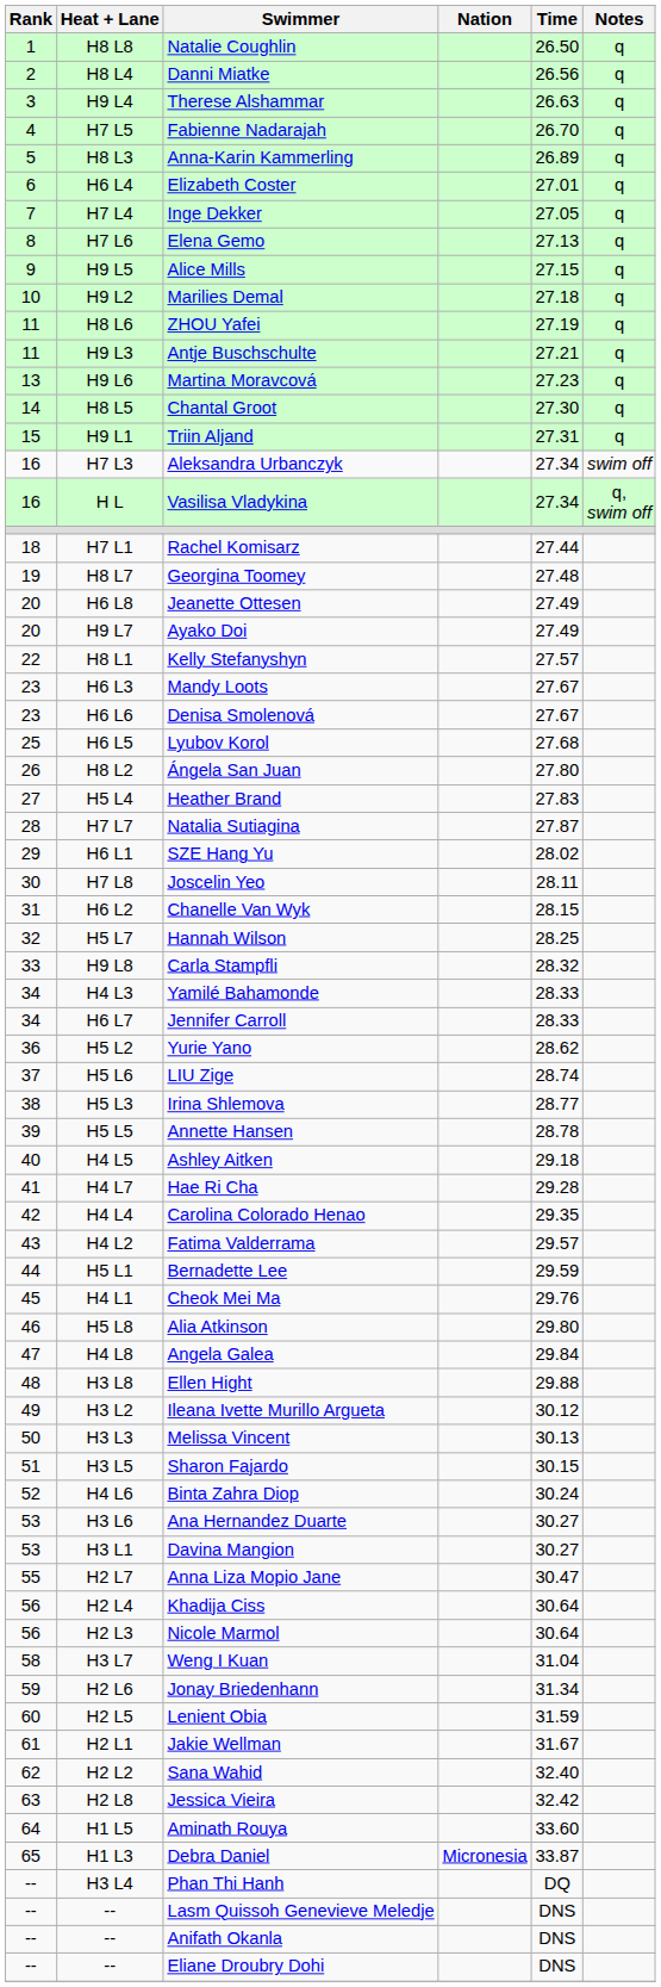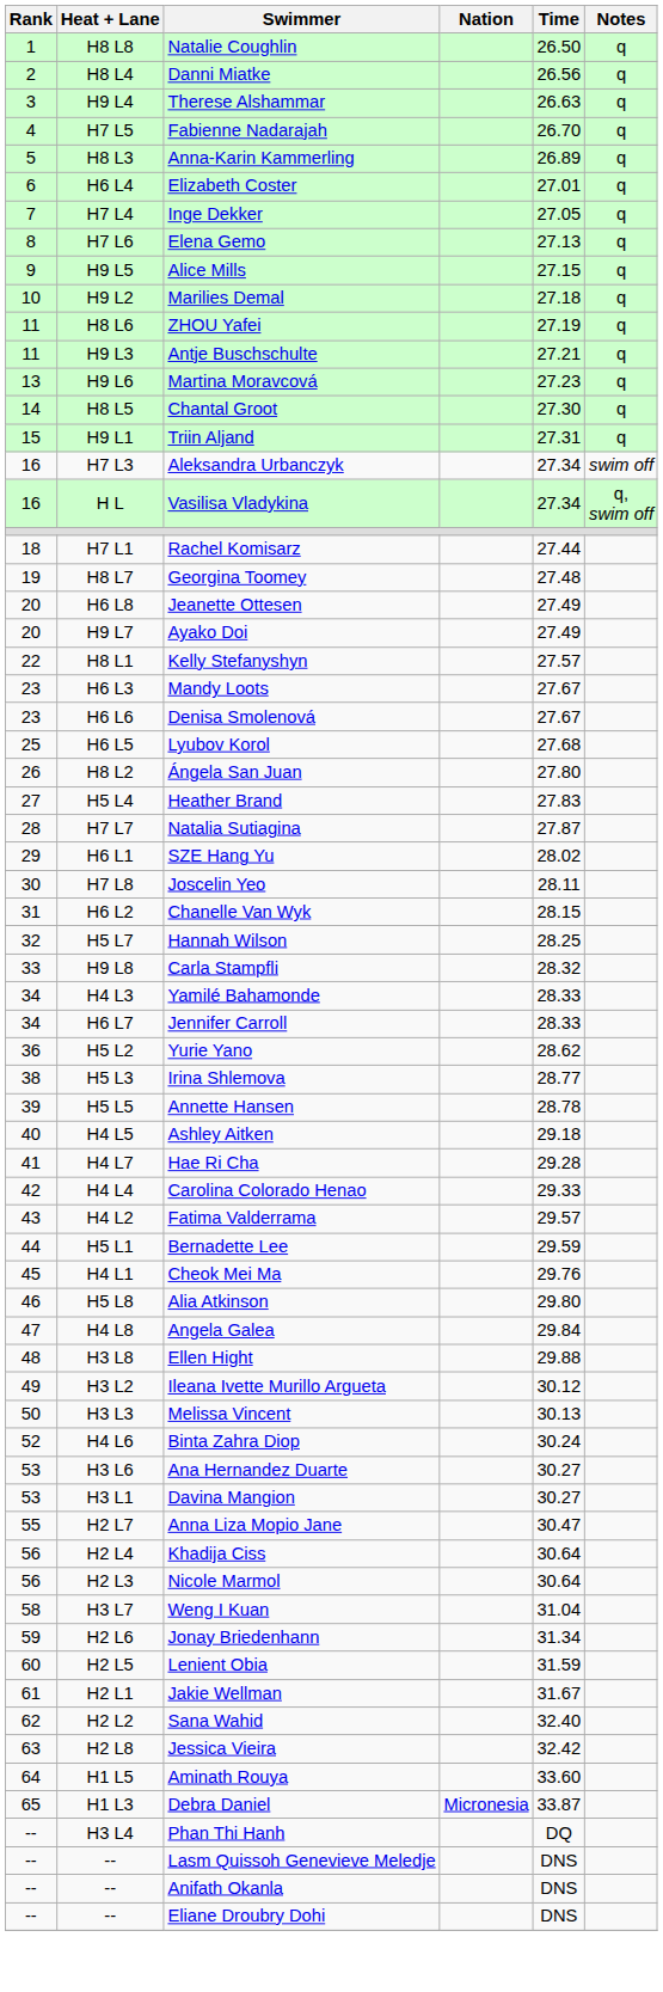 <table class="wikitable sortable" style="text-align:center">
 <tr>
 <th>Rank</th>
 <th>Heat + Lane</th>
 <th>Swimmer</th>
 <th>Nation</th>
 <th>Time</th>
 <th>Notes</th>
 </tr>
 <tr bgcolor=ccffcc>
 <td>1</td>
 <td>H8 L8</td>
 <td align=left><a href='#'>Natalie Coughlin</a></td>
 <td align=left></td>
 <td>26.50</td>
 <td>q</td>
 </tr>
 <tr bgcolor=ccffcc>
 <td>2</td>
 <td>H8 L4</td>
 <td align=left><a href='#'>Danni Miatke</a></td>
 <td align=left></td>
 <td>26.56</td>
 <td>q</td>
 </tr>
 <tr bgcolor=ccffcc>
 <td>3</td>
 <td>H9 L4</td>
 <td align=left><a href='#'>Therese Alshammar</a></td>
 <td align=left></td>
 <td>26.63</td>
 <td>q</td>
 </tr>
 <tr bgcolor=ccffcc>
 <td>4</td>
 <td>H7 L5</td>
 <td align=left><a href='#'>Fabienne Nadarajah</a></td>
 <td align=left></td>
 <td>26.70</td>
 <td>q</td>
 </tr>
 <tr bgcolor=ccffcc>
 <td>5</td>
 <td>H8 L3</td>
 <td align=left><a href='#'>Anna-Karin Kammerling</a></td>
 <td align=left></td>
 <td>26.89</td>
 <td>q</td>
 </tr>
 <tr bgcolor=ccffcc>
 <td>6</td>
 <td>H6 L4</td>
 <td align=left><a href='#'>Elizabeth Coster</a></td>
 <td align=left></td>
 <td>27.01</td>
 <td>q</td>
 </tr>
 <tr bgcolor=ccffcc>
 <td>7</td>
 <td>H7 L4</td>
 <td align=left><a href='#'>Inge Dekker</a></td>
 <td align=left></td>
 <td>27.05</td>
 <td>q</td>
 </tr>
 <tr bgcolor=ccffcc>
 <td>8</td>
 <td>H7 L6</td>
 <td align=left><a href='#'>Elena Gemo</a></td>
 <td align=left></td>
 <td>27.13</td>
 <td>q</td>
 </tr>
 <tr bgcolor=ccffcc>
 <td>9</td>
 <td>H9 L5</td>
 <td align=left><a href='#'>Alice Mills</a></td>
 <td align=left></td>
 <td>27.15</td>
 <td>q</td>
 </tr>
 <tr bgcolor=ccffcc>
 <td>10</td>
 <td>H9 L2</td>
 <td align=left><a href='#'>Marilies Demal</a></td>
 <td align=left></td>
 <td>27.18</td>
 <td>q</td>
 </tr>
 <tr bgcolor=ccffcc>
 <td>11</td>
 <td>H8 L6</td>
 <td align=left><a href='#'>ZHOU Yafei</a></td>
 <td align=left></td>
 <td>27.19</td>
 <td>q</td>
 </tr>
 <tr bgcolor=ccffcc>
 <td>11</td>
 <td>H9 L3</td>
 <td align=left><a href='#'>Antje Buschschulte</a></td>
 <td align=left></td>
 <td>27.21</td>
 <td>q</td>
 </tr>
 <tr bgcolor=ccffcc>
 <td>13</td>
 <td>H9 L6</td>
 <td align=left><a href='#'>Martina Moravcová</a></td>
 <td align=left></td>
 <td>27.23</td>
 <td>q</td>
 </tr>
 <tr bgcolor=ccffcc>
 <td>14</td>
 <td>H8 L5</td>
 <td align=left><a href='#'>Chantal Groot</a></td>
 <td align=left></td>
 <td>27.30</td>
 <td>q</td>
 </tr>
 <tr bgcolor=ccffcc>
 <td>15</td>
 <td>H9 L1</td>
 <td align=left><a href='#'>Triin Aljand</a></td>
 <td align=left></td>
 <td>27.31</td>
 <td>q</td>
 </tr>
 <tr>
 <td>16</td>
 <td>H7 L3</td>
 <td align=left><a href='#'>Aleksandra Urbanczyk</a></td>
 <td align=left></td>
 <td>27.34</td>
 <td><em>swim off</em></td>
 </tr>
 <tr bgcolor=ccffcc>
 <td>16</td>
 <td>H L</td>
 <td align=left><a href='#'>Vasilisa Vladykina</a></td>
 <td align=left></td>
 <td>27.34</td>
 <td>q, <br> <em>swim off</em></td>
 </tr>
 <tr bgcolor=#DDDDDD>
 <td colspan=6></td>
 </tr>
 <tr>
 <td>18</td>
 <td>H7 L1</td>
 <td align=left><a href='#'>Rachel Komisarz</a></td>
 <td align=left></td>
 <td>27.44</td>
 <td></td>
 </tr>
 <tr>
 <td>19</td>
 <td>H8 L7</td>
 <td align=left><a href='#'>Georgina Toomey</a></td>
 <td align=left></td>
 <td>27.48</td>
 <td></td>
 </tr>
 <tr>
 <td>20</td>
 <td>H6 L8</td>
 <td align=left><a href='#'>Jeanette Ottesen</a></td>
 <td align=left></td>
 <td>27.49</td>
 <td></td>
 </tr>
 <tr>
 <td>20</td>
 <td>H9 L7</td>
 <td align=left><a href='#'>Ayako Doi</a></td>
 <td align=left></td>
 <td>27.49</td>
 <td></td>
 </tr>
 <tr>
 <td>22</td>
 <td>H8 L1</td>
 <td align=left><a href='#'>Kelly Stefanyshyn</a></td>
 <td align=left></td>
 <td>27.57</td>
 <td></td>
 </tr>
 <tr>
 <td>23</td>
 <td>H6 L3</td>
 <td align=left><a href='#'>Mandy Loots</a></td>
 <td align=left></td>
 <td>27.67</td>
 <td></td>
 </tr>
 <tr>
 <td>23</td>
 <td>H6 L6</td>
 <td align=left><a href='#'>Denisa Smolenová</a></td>
 <td align=left></td>
 <td>27.67</td>
 <td></td>
 </tr>
 <tr>
 <td>25</td>
 <td>H6 L5</td>
 <td align=left><a href='#'>Lyubov Korol</a></td>
 <td align=left></td>
 <td>27.68</td>
 <td></td>
 </tr>
 <tr>
 <td>26</td>
 <td>H8 L2</td>
 <td align=left><a href='#'>Ángela San Juan</a></td>
 <td align=left></td>
 <td>27.80</td>
 <td></td>
 </tr>
 <tr>
 <td>27</td>
 <td>H5 L4</td>
 <td align=left><a href='#'>Heather Brand</a></td>
 <td align=left></td>
 <td>27.83</td>
 <td></td>
 </tr>
 <tr>
 <td>28</td>
 <td>H7 L7</td>
 <td align=left><a href='#'>Natalia Sutiagina</a></td>
 <td align=left></td>
 <td>27.87</td>
 <td></td>
 </tr>
 <tr>
 <td>29</td>
 <td>H6 L1</td>
 <td align=left><a href='#'>SZE Hang Yu</a></td>
 <td align=left></td>
 <td>28.02</td>
 <td></td>
 </tr>
 <tr>
 <td>30</td>
 <td>H7 L8</td>
 <td align=left><a href='#'>Joscelin Yeo</a></td>
 <td align=left></td>
 <td>28.11</td>
 <td></td>
 </tr>
 <tr>
 <td>31</td>
 <td>H6 L2</td>
 <td align=left><a href='#'>Chanelle Van Wyk</a></td>
 <td align=left></td>
 <td>28.15</td>
 <td></td>
 </tr>
 <tr>
 <td>32</td>
 <td>H5 L7</td>
 <td align=left><a href='#'>Hannah Wilson</a></td>
 <td align=left></td>
 <td>28.25</td>
 <td></td>
 </tr>
 <tr>
 <td>33</td>
 <td>H9 L8</td>
 <td align=left><a href='#'>Carla Stampfli</a></td>
 <td align=left></td>
 <td>28.32</td>
 <td></td>
 </tr>
 <tr>
 <td>34</td>
 <td>H4 L3</td>
 <td align=left><a href='#'>Yamilé Bahamonde</a></td>
 <td align=left></td>
 <td>28.33</td>
 <td></td>
 </tr>
 <tr>
 <td>34</td>
 <td>H6 L7</td>
 <td align=left><a href='#'>Jennifer Carroll</a></td>
 <td align=left></td>
 <td>28.33</td>
 <td></td>
 </tr>
 <tr>
 <td>36</td>
 <td>H5 L2</td>
 <td align=left><a href='#'>Yurie Yano</a></td>
 <td align=left></td>
 <td>28.62</td>
 <td></td>
 </tr>
 <tr>
-<td>37</td>
-<td>H5 L6</td>
-<td align=left><a href='#'>LIU Zige</a></td>
-<td align=left></td>
-<td>28.74</td>
-<td></td>
-</tr>
-<tr>
 <td>38</td>
 <td>H5 L3</td>
 <td align=left><a href='#'>Irina Shlemova</a></td>
 <td align=left></td>
 <td>28.77</td>
 <td></td>
 </tr>
 <tr>
 <td>39</td>
 <td>H5 L5</td>
 <td align=left><a href='#'>Annette Hansen</a></td>
 <td align=left></td>
 <td>28.78</td>
 <td></td>
 </tr>
 <tr>
 <td>40</td>
 <td>H4 L5</td>
 <td align=left><a href='#'>Ashley Aitken</a></td>
 <td align=left></td>
 <td>29.18</td>
 <td></td>
 </tr>
 <tr>
 <td>41</td>
 <td>H4 L7</td>
 <td align=left><a href='#'>Hae Ri Cha</a></td>
 <td align=left></td>
 <td>29.28</td>
 <td></td>
 </tr>
 <tr>
 <td>42</td>
 <td>H4 L4</td>
 <td align=left><a href='#'>Carolina Colorado Henao</a></td>
 <td align=left></td>
-<td>29.35</td>
+<td>29.33</td>
 <td></td>
 </tr>
 <tr>
 <td>43</td>
 <td>H4 L2</td>
 <td align=left><a href='#'>Fatima Valderrama</a></td>
 <td align=left></td>
 <td>29.57</td>
 <td></td>
 </tr>
 <tr>
 <td>44</td>
 <td>H5 L1</td>
 <td align=left><a href='#'>Bernadette Lee</a></td>
 <td align=left></td>
 <td>29.59</td>
 <td></td>
 </tr>
 <tr>
 <td>45</td>
 <td>H4 L1</td>
 <td align=left><a href='#'>Cheok Mei Ma</a></td>
 <td align=left></td>
 <td>29.76</td>
 <td></td>
 </tr>
 <tr>
 <td>46</td>
 <td>H5 L8</td>
 <td align=left><a href='#'>Alia Atkinson</a></td>
 <td align=left></td>
 <td>29.80</td>
 <td></td>
 </tr>
 <tr>
 <td>47</td>
 <td>H4 L8</td>
 <td align=left><a href='#'>Angela Galea</a></td>
 <td align=left></td>
 <td>29.84</td>
 <td></td>
 </tr>
 <tr>
 <td>48</td>
 <td>H3 L8</td>
 <td align=left><a href='#'>Ellen Hight</a></td>
 <td align=left></td>
 <td>29.88</td>
 <td></td>
 </tr>
 <tr>
 <td>49</td>
 <td>H3 L2</td>
 <td align=left><a href='#'>Ileana Ivette Murillo Argueta</a></td>
 <td align=left></td>
 <td>30.12</td>
 <td></td>
 </tr>
 <tr>
 <td>50</td>
 <td>H3 L3</td>
 <td align=left><a href='#'>Melissa Vincent</a></td>
 <td align=left></td>
 <td>30.13</td>
-<td></td>
-</tr>
-<tr>
-<td>51</td>
-<td>H3 L5</td>
-<td align=left><a href='#'>Sharon Fajardo</a></td>
-<td align=left></td>
-<td>30.15</td>
 <td></td>
 </tr>
 <tr>
 <td>52</td>
 <td>H4 L6</td>
 <td align=left><a href='#'>Binta Zahra Diop</a></td>
 <td align=left></td>
 <td>30.24</td>
 <td></td>
 </tr>
 <tr>
 <td>53</td>
 <td>H3 L6</td>
 <td align=left><a href='#'>Ana Hernandez Duarte</a></td>
 <td align=left></td>
 <td>30.27</td>
 <td></td>
 </tr>
 <tr>
 <td>53</td>
 <td>H3 L1</td>
 <td align=left><a href='#'>Davina Mangion</a></td>
 <td align=left></td>
 <td>30.27</td>
 <td></td>
 </tr>
 <tr>
 <td>55</td>
 <td>H2 L7</td>
 <td align=left><a href='#'>Anna Liza Mopio Jane</a></td>
 <td align=left></td>
 <td>30.47</td>
 <td></td>
 </tr>
 <tr>
 <td>56</td>
 <td>H2 L4</td>
 <td align=left><a href='#'>Khadija Ciss</a></td>
 <td align=left></td>
 <td>30.64</td>
 <td></td>
 </tr>
 <tr>
 <td>56</td>
 <td>H2 L3</td>
 <td align=left><a href='#'>Nicole Marmol</a></td>
 <td align=left></td>
 <td>30.64</td>
 <td></td>
 </tr>
 <tr>
 <td>58</td>
 <td>H3 L7</td>
 <td align=left><a href='#'>Weng I Kuan</a></td>
 <td align=left></td>
 <td>31.04</td>
 <td></td>
 </tr>
 <tr>
 <td>59</td>
 <td>H2 L6</td>
 <td align=left><a href='#'>Jonay Briedenhann</a></td>
 <td align=left></td>
 <td>31.34</td>
 <td></td>
 </tr>
 <tr>
 <td>60</td>
 <td>H2 L5</td>
 <td align=left><a href='#'>Lenient Obia</a></td>
 <td align=left></td>
 <td>31.59</td>
 <td></td>
 </tr>
 <tr>
 <td>61</td>
 <td>H2 L1</td>
 <td align=left><a href='#'>Jakie Wellman</a></td>
 <td align=left></td>
 <td>31.67</td>
 <td></td>
 </tr>
 <tr>
 <td>62</td>
 <td>H2 L2</td>
 <td align=left><a href='#'>Sana Wahid</a></td>
 <td align=left></td>
 <td>32.40</td>
 <td></td>
 </tr>
 <tr>
 <td>63</td>
 <td>H2 L8</td>
 <td align=left><a href='#'>Jessica Vieira</a></td>
 <td align=left></td>
 <td>32.42</td>
 <td></td>
 </tr>
 <tr>
 <td>64</td>
 <td>H1 L5</td>
 <td align=left><a href='#'>Aminath Rouya</a></td>
 <td align=left></td>
 <td>33.60</td>
 <td></td>
 </tr>
 <tr>
 <td>65</td>
 <td>H1 L3</td>
 <td align=left><a href='#'>Debra Daniel</a></td>
 <td align=left> <a href='#'>Micronesia</a></td>
 <td>33.87</td>
 <td></td>
 </tr>
 <tr>
 <td>--</td>
 <td>H3 L4</td>
 <td align=left><a href='#'>Phan Thi Hanh</a></td>
 <td align=left></td>
 <td>DQ</td>
 <td></td>
 </tr>
 <tr>
 <td>--</td>
 <td>--</td>
 <td align=left><a href='#'>Lasm Quissoh Genevieve Meledje</a></td>
 <td align=left></td>
 <td>DNS</td>
 <td></td>
 </tr>
 <tr>
 <td>--</td>
 <td>--</td>
 <td align=left><a href='#'>Anifath Okanla</a></td>
 <td align=left></td>
 <td>DNS</td>
 <td></td>
 </tr>
 <tr>
 <td>--</td>
 <td>--</td>
 <td align=left><a href='#'>Eliane Droubry Dohi</a></td>
 <td align=left></td>
 <td>DNS</td>
 <td></td>
 </tr>
 <tr>
 </tr>
 </table>
